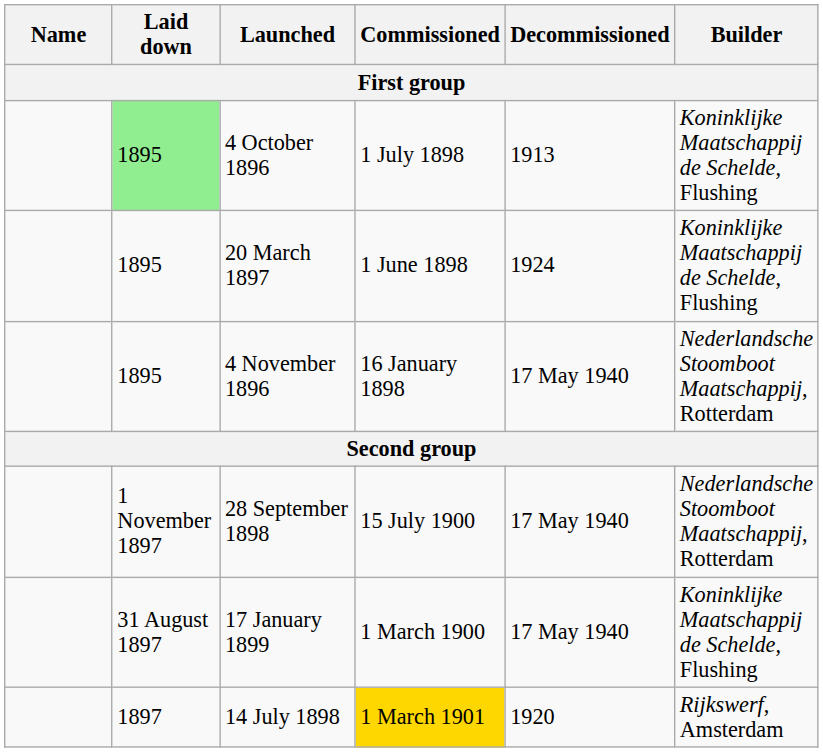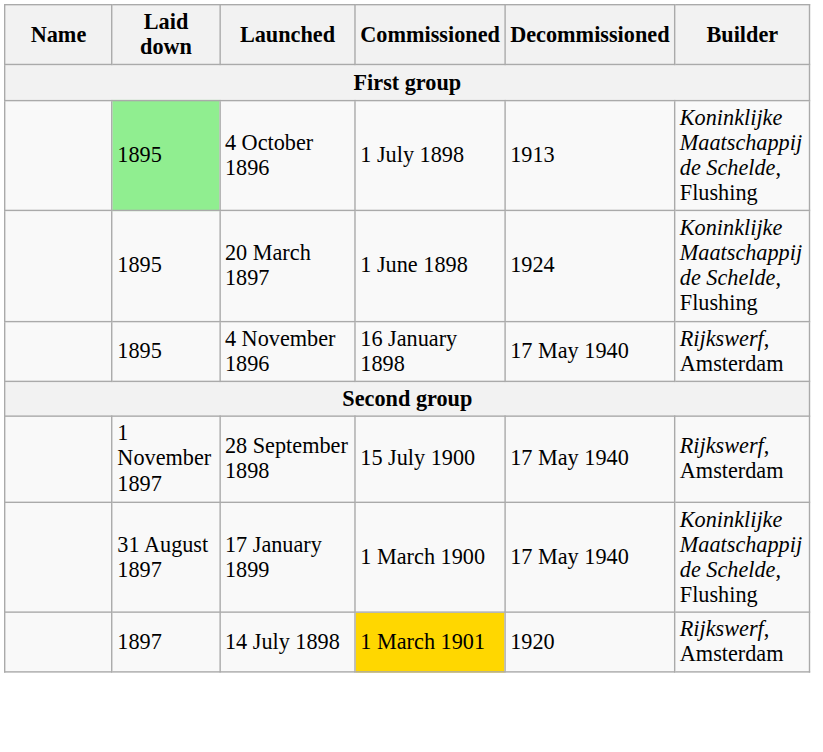 <table class="wikitable">
 <tr>
 <th width="70">Name</th>
 <th width="70">Laid down</th>
 <th width="90">Launched</th>
 <th width="90">Commissioned</th>
 <th width="60">Decommissioned</th>
 <th width="90">Builder</th>
 </tr>
 <tr>
 <th colspan="7">First group</th>
 </tr>
 <tr>
 <td></td>
 <td style="background: lightgreen;">1895</td>
 <td>4 October 1896</td>
 <td>1 July 1898</td>
 <td>1913</td>
 <td><em>Koninklijke Maatschappij de Schelde</em>, Flushing</td>
 </tr>
 <tr>
 <td></td>
 <td>1895</td>
 <td>20 March 1897</td>
 <td>1 June 1898</td>
 <td>1924</td>
 <td><em>Koninklijke Maatschappij de Schelde</em>, Flushing</td>
 </tr>
 <tr>
 <td></td>
 <td>1895</td>
 <td>4 November 1896</td>
 <td>16 January 1898</td>
 <td>17 May 1940</td>
-<td><em>Nederlandsche Stoomboot Maatschappij</em>, Rotterdam</td>
+<td><em>Rijkswerf</em>, Amsterdam</td>
 </tr>
 <tr>
 <th colspan="7">Second group</th>
 </tr>
 <tr>
 <td></td>
 <td>1 November 1897</td>
 <td>28 September 1898</td>
 <td>15 July 1900</td>
 <td>17 May 1940</td>
-<td><em>Nederlandsche Stoomboot Maatschappij</em>, Rotterdam</td>
+<td><em>Rijkswerf</em>, Amsterdam</td>
 </tr>
 <tr>
 <td></td>
 <td>31 August 1897</td>
 <td>17 January 1899</td>
 <td>1 March 1900</td>
 <td>17 May 1940</td>
 <td><em>Koninklijke Maatschappij de Schelde</em>, Flushing</td>
 </tr>
 <tr>
 <td></td>
 <td>1897</td>
 <td>14 July 1898</td>
 <td style="background: gold;">1 March 1901</td>
 <td>1920</td>
 <td><em>Rijkswerf</em>, Amsterdam</td>
 </tr>
 </table>
